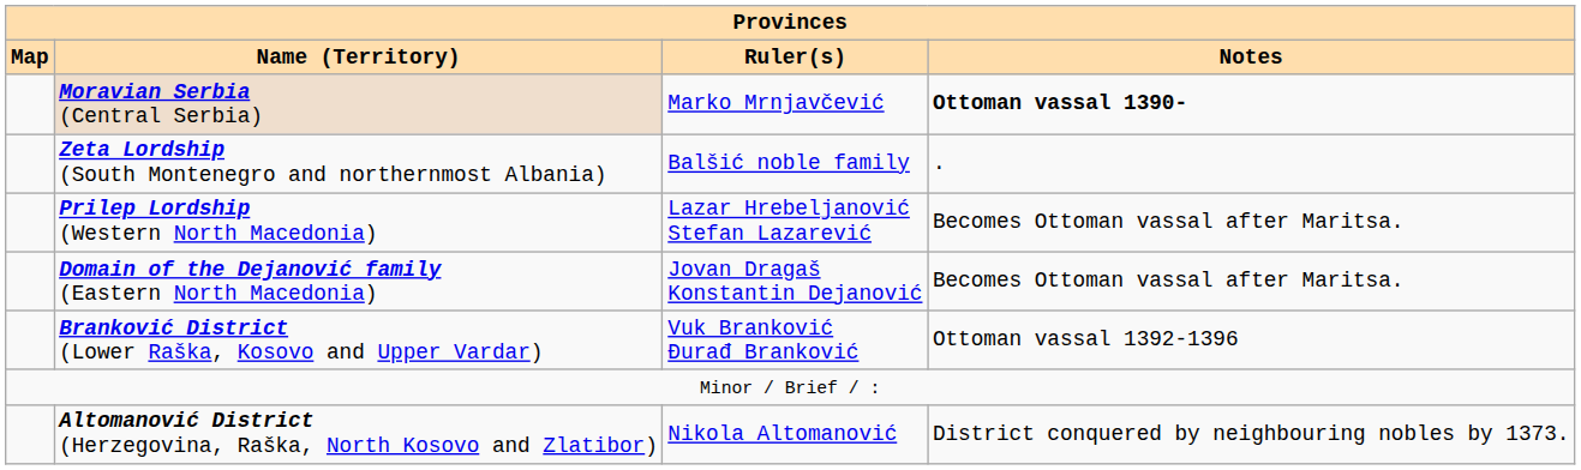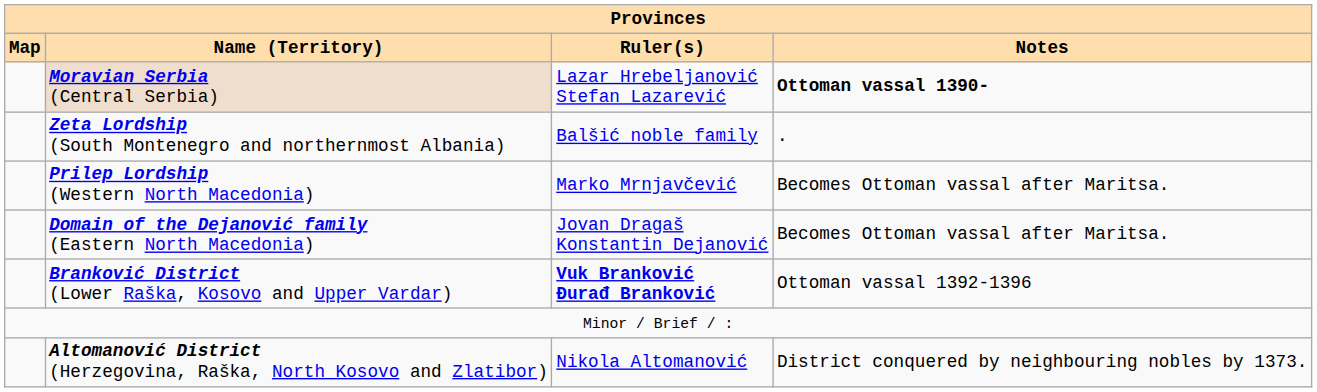 <table class="wikitable">
 <tr>
 <th style="background:#ffdead;" colspan="5">Provinces</th>
 </tr>
 <tr>
 <th style="background:#ffdead;">Map</th>
 <th style="background:#ffdead;">Name (Territory)</th>
 <th style="background:#ffdead;">Ruler(s)</th>
 <th style="background:#ffdead;">Notes</th>
 </tr>
 <tr>
 <td></td>
 <td style="background:#efdecd;"><strong><em><a href='#'>Moravian Serbia</a></em></strong><br>(Central Serbia)</td>
-<td><a href='#'>Marko Mrnjavčević</a></td>
+<td><a href='#'>Lazar Hrebeljanović</a><br><a href='#'>Stefan Lazarević</a></td>
 <td><strong>Ottoman vassal 1390-</strong></td>
 </tr>
 <tr>
 <td></td>
 <td><strong><em><a href='#'>Zeta Lordship</a></em></strong><br>(South Montenegro and northernmost Albania)</td>
 <td><a href='#'>Balšić noble family</a></td>
 <td>.</td>
 </tr>
 <tr>
 <td></td>
 <td><strong><em><a href='#'>Prilep Lordship</a></em></strong><br>(Western <a href='#'>North Macedonia</a>)</td>
-<td><a href='#'>Lazar Hrebeljanović</a><br><a href='#'>Stefan Lazarević</a></td>
+<td><a href='#'>Marko Mrnjavčević</a></td>
 <td>Becomes Ottoman vassal after Maritsa.</td>
 </tr>
 <tr>
 <td></td>
 <td><strong><em><a href='#'>Domain of the Dejanović family</a></em></strong><br>(Eastern <a href='#'>North Macedonia</a>)</td>
 <td><a href='#'>Jovan Dragaš</a><br><a href='#'>Konstantin Dejanović</a></td>
 <td>Becomes Ottoman vassal after Maritsa.</td>
 </tr>
 <tr>
 <td></td>
 <td><strong><em><a href='#'>Branković District</a></em></strong><br>(Lower <a href='#'>Raška</a>, <a href='#'>Kosovo</a> and <a href='#'>Upper Vardar</a>)</td>
-<td><a href='#'>Vuk Branković</a><br><a href='#'>Đurađ Branković</a></td>
+<td><strong><a href='#'>Vuk Branković</a><br><a href='#'>Đurađ Branković</a></strong></td>
 <td>Ottoman vassal 1392-1396</td>
 </tr>
 <tr>
 <td colspan=5 style="text-align:center;"><small>Minor / Brief / :</small></td>
 </tr>
 <tr>
 <td></td>
 <td><strong><em>Altomanović District</em></strong><br>(Herzegovina, Raška, <a href='#'>North Kosovo</a> and <a href='#'>Zlatibor</a>)</td>
 <td><a href='#'>Nikola Altomanović</a></td>
 <td>District conquered by neighbouring nobles by 1373.</td>
 </tr>
 </table>
